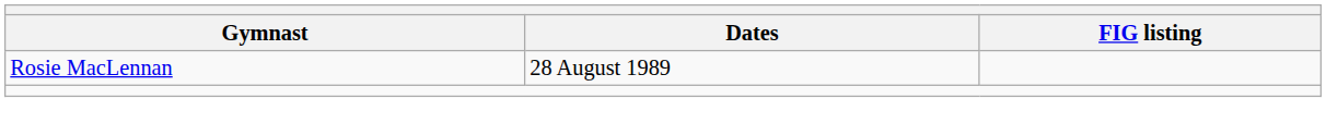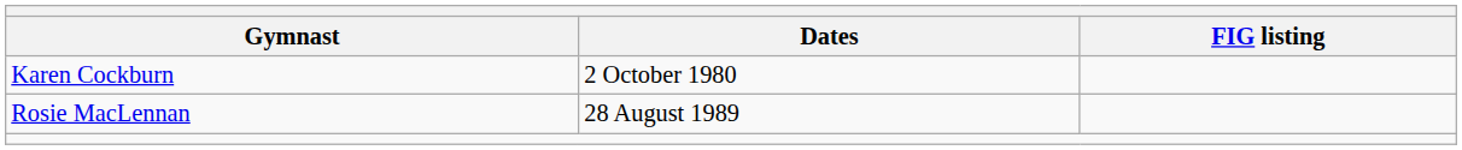 <table class="wikitable mw-collapsible mw-collapsed" width="75%">
 <tr>
 <th colspan="3"></th>
 </tr>
 <tr>
 <th>Gymnast</th>
 <th>Dates</th>
 <th><a href='#'>FIG</a> listing</th>
 </tr>
 <tr>
+<td><a href='#'>Karen Cockburn</a></td>
+<td>2 October 1980</td>
+<td></td>
+</tr>
+<tr>
 <td><a href='#'>Rosie MacLennan</a></td>
 <td>28 August 1989</td>
 <td></td>
 </tr>
 <tr>
 <td colspan="3"></td>
 </tr>
 </table>
